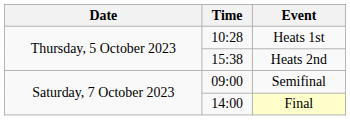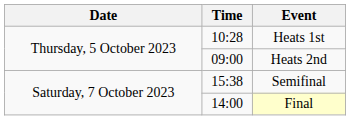 <table class = "wikitable" style="text-align:center;">
 <tr>
 <th width=220>Date</th>
 <th width=50>Time</th>
 <th width=100>Event</th>
 </tr>
 <tr>
 <td rowspan=2>Thursday, 5 October 2023</td>
 <td>10:28</td>
 <td>Heats 1st</td>
 </tr>
 <tr>
-<td>15:38</td>
+<td>09:00</td>
 <td>Heats 2nd</td>
 </tr>
 <tr>
 <td rowspan=2>Saturday, 7 October 2023</td>
-<td>09:00</td>
+<td>15:38</td>
 <td>Semifinal</td>
 </tr>
 <tr>
 <td>14:00</td>
 <td bgcolor=ffffcc>Final</td>
 </tr>
 </table>
